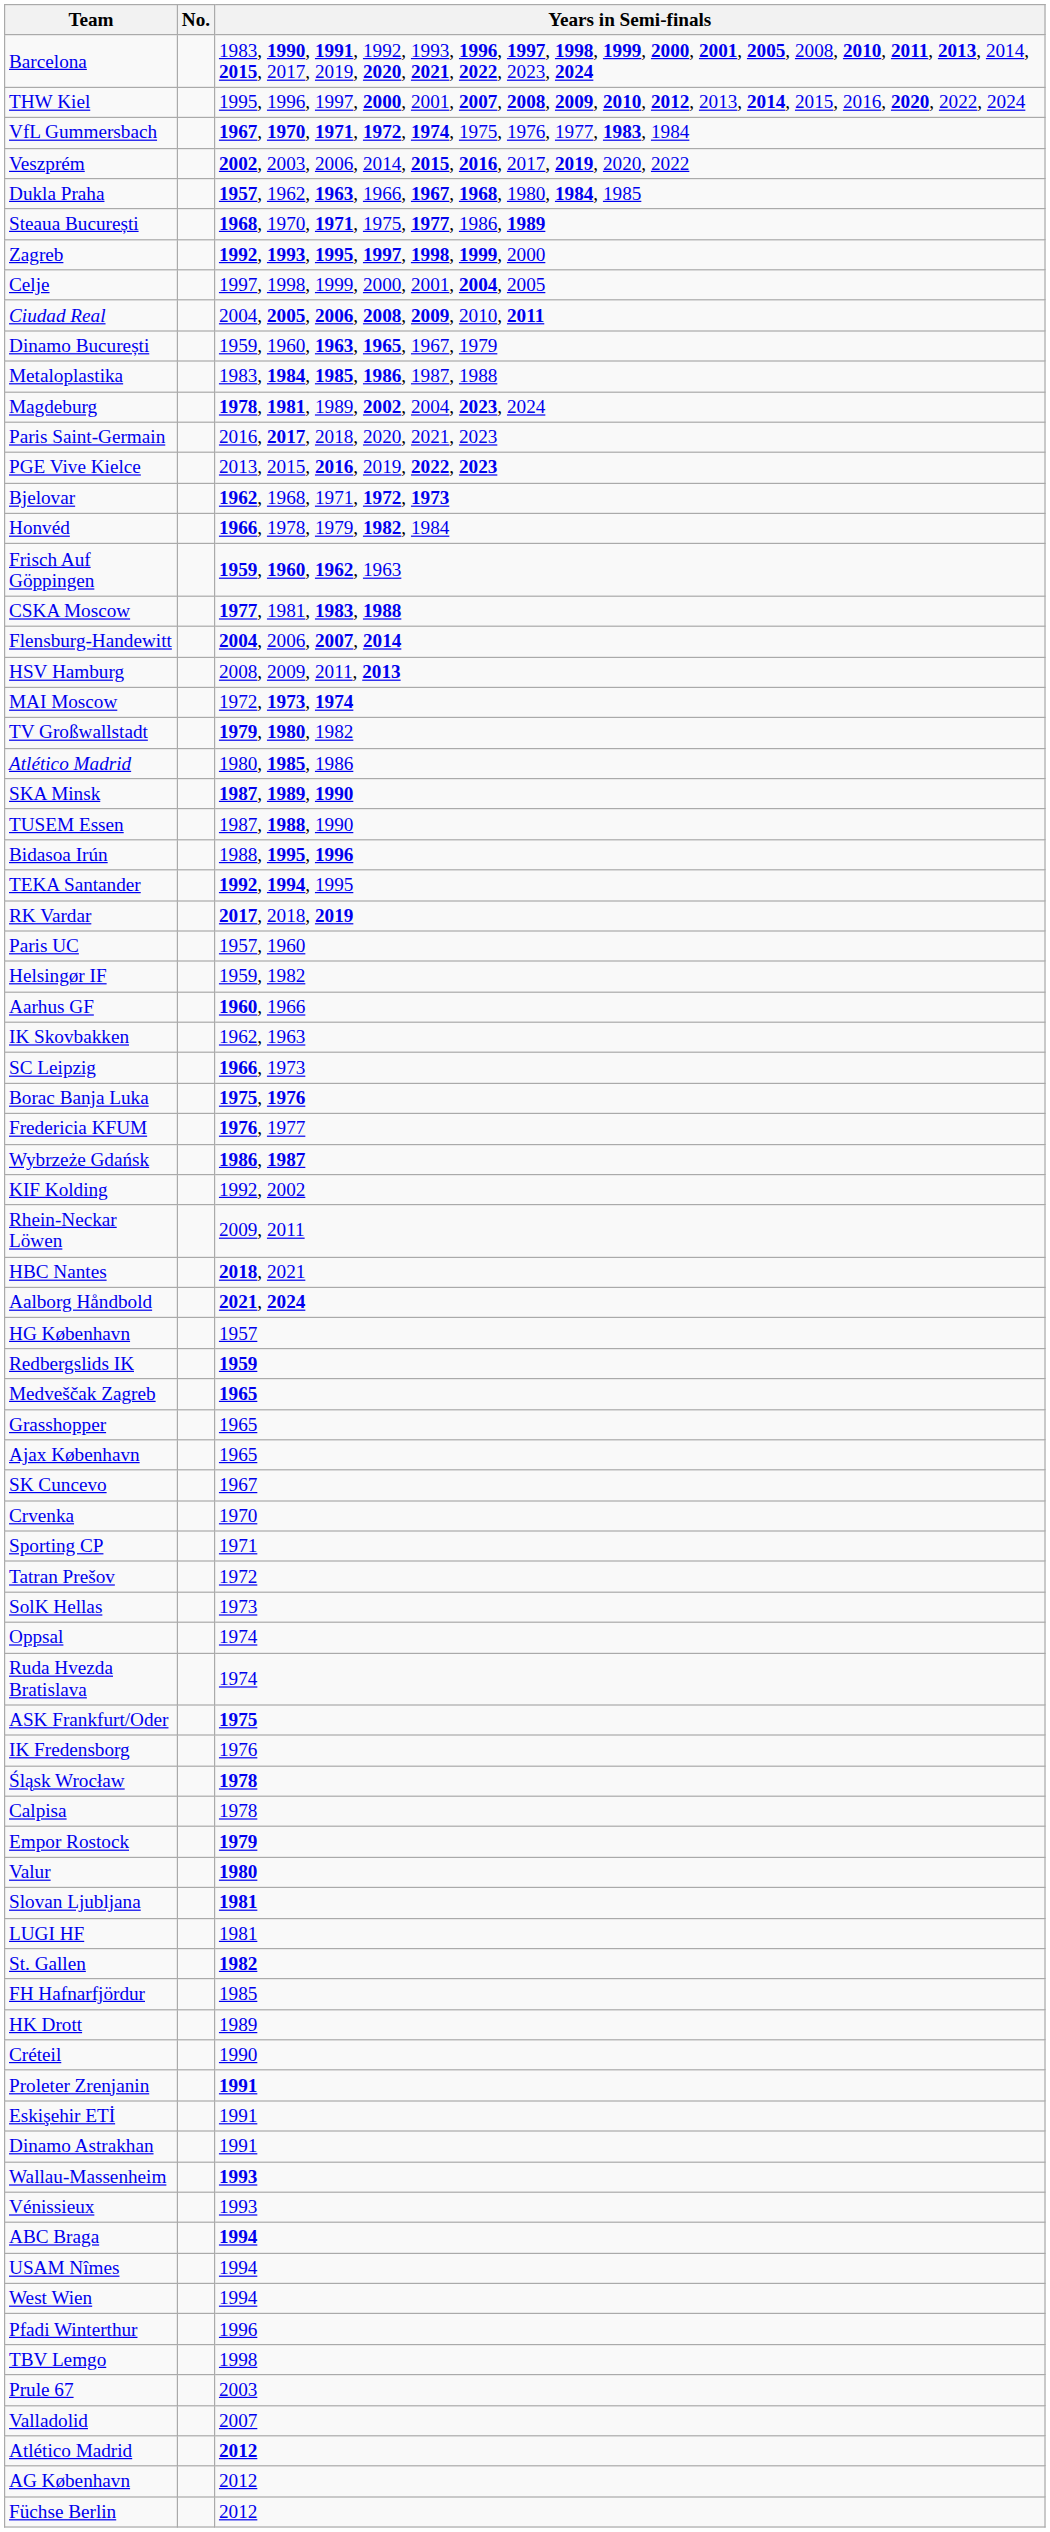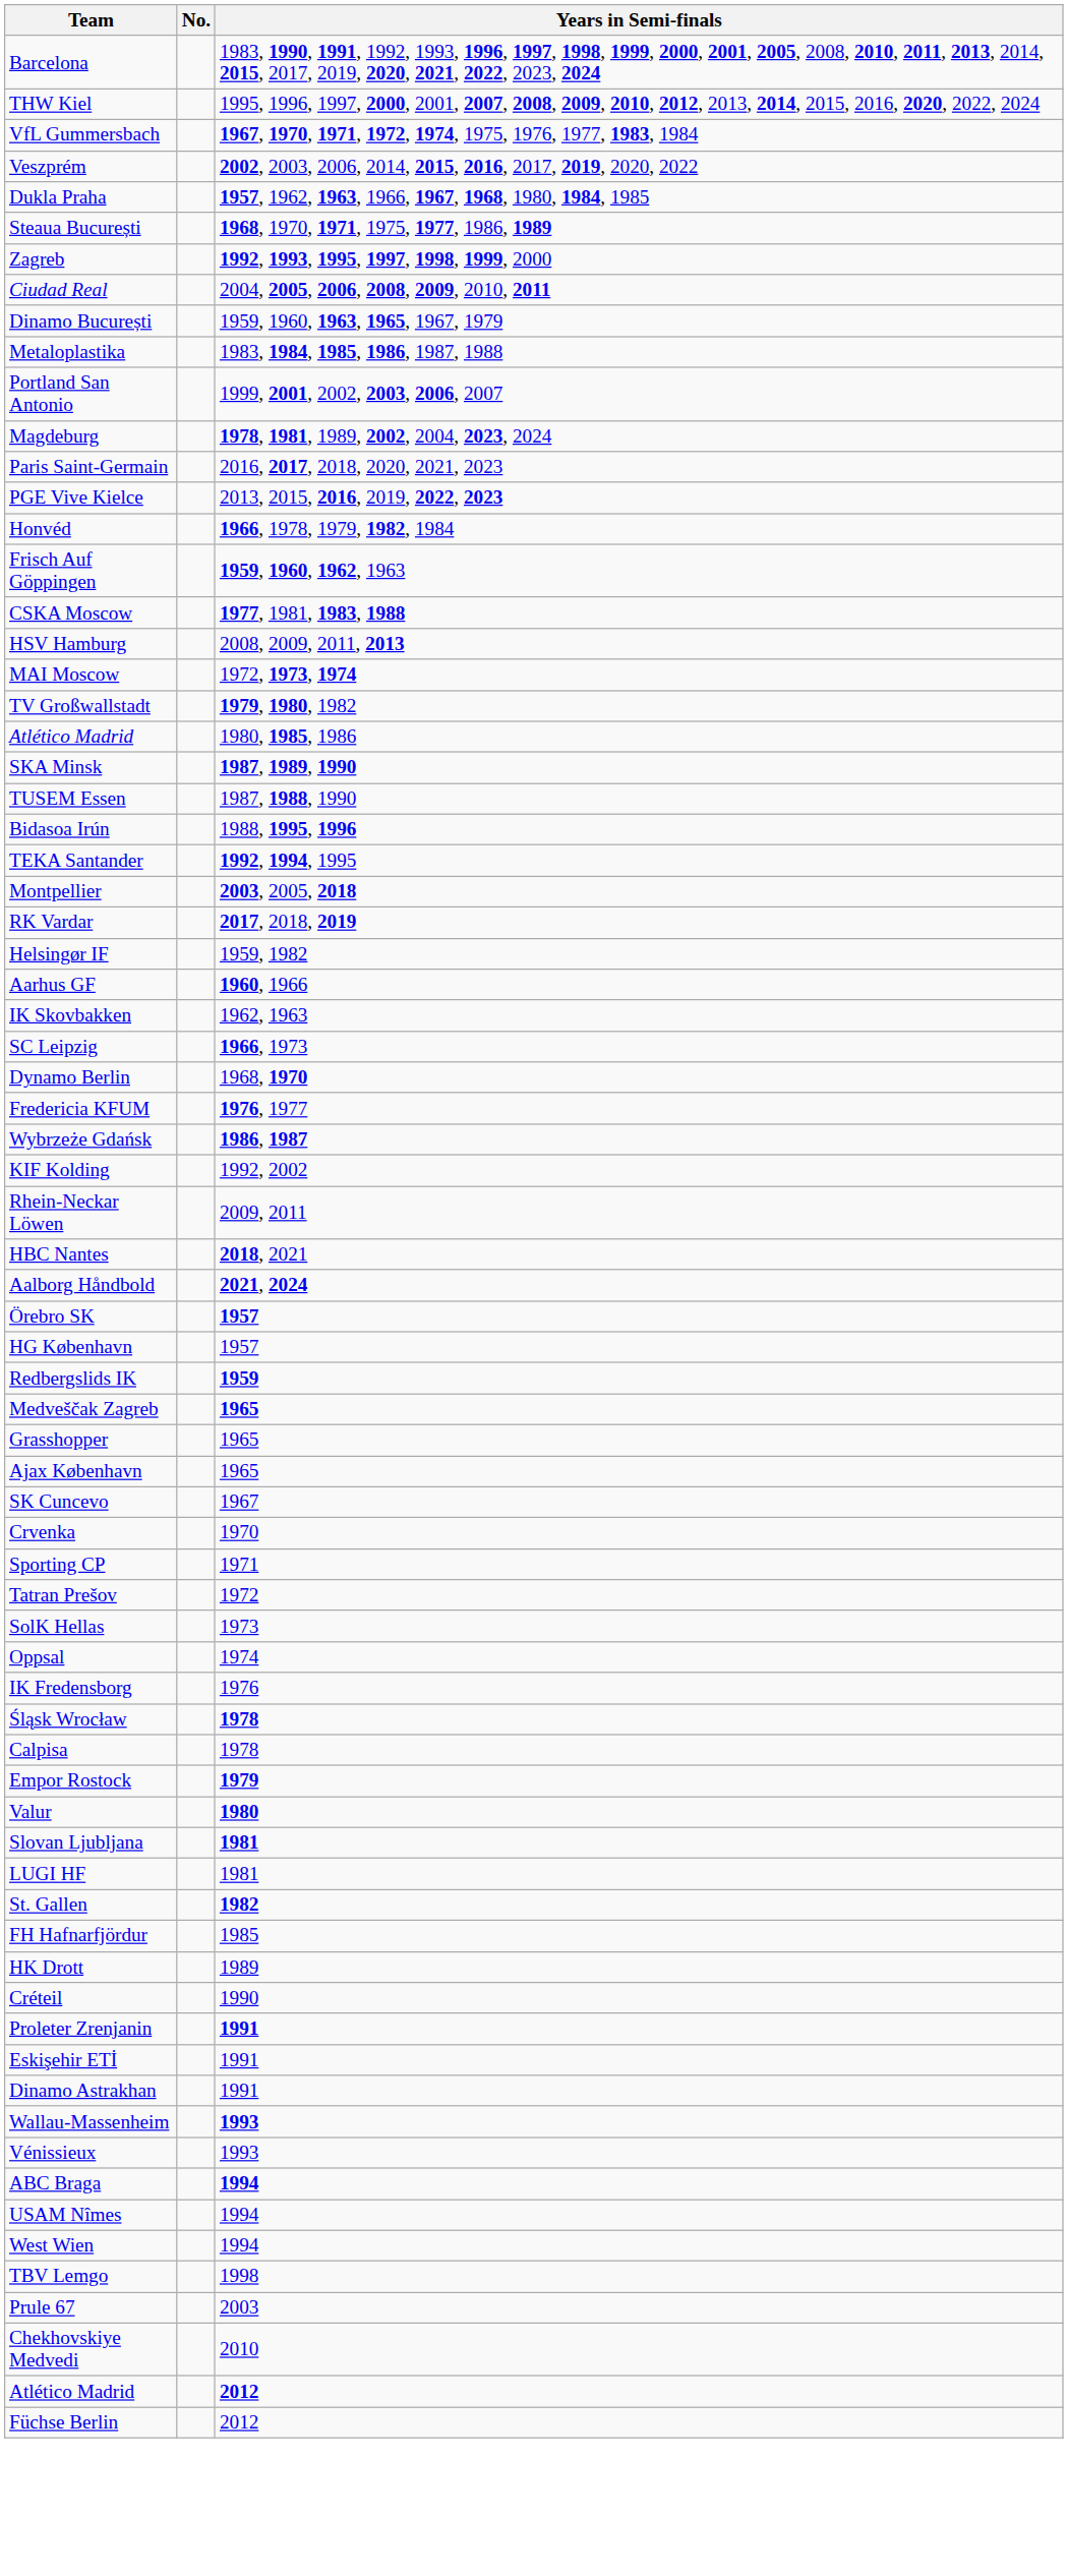 <table class="wikitable sortable">
 <tr>
 <th>Team</th>
 <th>No.</th>
 <th>Years in Semi-finals</th>
 </tr>
 <tr>
 <td> <a href='#'>Barcelona</a></td>
 <td></td>
 <td><a href='#'>1983</a>, <strong><a href='#'>1990</a></strong>, <strong><a href='#'>1991</a></strong>, <a href='#'>1992</a>, <a href='#'>1993</a>, <strong><a href='#'>1996</a></strong>, <strong><a href='#'>1997</a></strong>, <strong><a href='#'>1998</a></strong>, <strong><a href='#'>1999</a></strong>, <strong><a href='#'>2000</a></strong>, <strong><a href='#'>2001</a></strong>, <strong><a href='#'>2005</a></strong>, <a href='#'>2008</a>, <strong><a href='#'>2010</a></strong>, <strong><a href='#'>2011</a></strong>, <strong><a href='#'>2013</a></strong>, <a href='#'>2014</a>, <strong><a href='#'>2015</a></strong>, <a href='#'>2017</a>, <a href='#'>2019</a>, <strong><a href='#'>2020</a></strong>, <strong><a href='#'>2021</a></strong>, <strong><a href='#'>2022</a></strong>, <a href='#'>2023</a>, <strong><a href='#'>2024</a></strong></td>
 </tr>
 <tr>
 <td> <a href='#'>THW Kiel</a></td>
 <td></td>
 <td><a href='#'>1995</a>, <a href='#'>1996</a>, <a href='#'>1997</a>, <strong><a href='#'>2000</a></strong>, <a href='#'>2001</a>, <strong><a href='#'>2007</a></strong>, <strong><a href='#'>2008</a></strong>, <strong><a href='#'>2009</a></strong>, <strong><a href='#'>2010</a></strong>, <strong><a href='#'>2012</a></strong>, <a href='#'>2013</a>, <strong><a href='#'>2014</a></strong>, <a href='#'>2015</a>, <a href='#'>2016</a>, <strong><a href='#'>2020</a></strong>, <a href='#'>2022</a>, <a href='#'>2024</a></td>
 </tr>
 <tr>
 <td> <a href='#'>VfL Gummersbach</a></td>
 <td></td>
 <td><strong><a href='#'>1967</a></strong>, <strong><a href='#'>1970</a></strong>, <strong><a href='#'>1971</a></strong>, <strong><a href='#'>1972</a></strong>, <strong><a href='#'>1974</a></strong>, <a href='#'>1975</a>, <a href='#'>1976</a>, <a href='#'>1977</a>, <strong><a href='#'>1983</a></strong>, <a href='#'>1984</a></td>
 </tr>
 <tr>
 <td> <a href='#'>Veszprém</a></td>
 <td></td>
 <td><strong><a href='#'>2002</a></strong>, <a href='#'>2003</a>, <a href='#'>2006</a>, <a href='#'>2014</a>, <strong><a href='#'>2015</a></strong>, <strong><a href='#'>2016</a></strong>, <a href='#'>2017</a>, <strong><a href='#'>2019</a></strong>, <a href='#'>2020</a>, <a href='#'>2022</a></td>
 </tr>
 <tr>
 <td> <a href='#'>Dukla Praha</a></td>
 <td></td>
 <td><strong><a href='#'>1957</a></strong>, <a href='#'>1962</a>, <strong><a href='#'>1963</a></strong>, <a href='#'>1966</a>, <strong><a href='#'>1967</a></strong>, <strong><a href='#'>1968</a></strong>, <a href='#'>1980</a>, <strong><a href='#'>1984</a></strong>, <a href='#'>1985</a></td>
 </tr>
 <tr>
 <td> <a href='#'>Steaua București</a></td>
 <td></td>
 <td><strong><a href='#'>1968</a></strong>, <a href='#'>1970</a>, <strong><a href='#'>1971</a></strong>, <a href='#'>1975</a>, <strong><a href='#'>1977</a></strong>, <a href='#'>1986</a>, <strong><a href='#'>1989</a></strong></td>
 </tr>
 <tr>
 <td> <a href='#'>Zagreb</a></td>
 <td></td>
 <td><strong><a href='#'>1992</a></strong>, <strong><a href='#'>1993</a></strong>, <strong><a href='#'>1995</a></strong>, <strong><a href='#'>1997</a></strong>, <strong><a href='#'>1998</a></strong>, <strong><a href='#'>1999</a></strong>, <a href='#'>2000</a></td>
 </tr>
 <tr>
-<td> <a href='#'>Celje</a></td>
-<td></td>
-<td><a href='#'>1997</a>, <a href='#'>1998</a>, <a href='#'>1999</a>, <a href='#'>2000</a>, <a href='#'>2001</a>, <strong><a href='#'>2004</a></strong>, <a href='#'>2005</a></td>
-</tr>
-<tr>
 <td> <em><a href='#'>Ciudad Real</a></em></td>
 <td></td>
 <td><a href='#'>2004</a>, <strong><a href='#'>2005</a></strong>, <strong><a href='#'>2006</a></strong>, <strong><a href='#'>2008</a></strong>, <strong><a href='#'>2009</a></strong>, <a href='#'>2010</a>, <strong><a href='#'>2011</a></strong></td>
 </tr>
 <tr>
 <td> <a href='#'>Dinamo București</a></td>
 <td></td>
 <td><a href='#'>1959</a>, <a href='#'>1960</a>, <strong><a href='#'>1963</a></strong>, <strong><a href='#'>1965</a></strong>, <a href='#'>1967</a>, <a href='#'>1979</a></td>
 </tr>
 <tr>
 <td> <a href='#'>Metaloplastika</a></td>
 <td></td>
 <td><a href='#'>1983</a>, <strong><a href='#'>1984</a></strong>, <strong><a href='#'>1985</a></strong>, <strong><a href='#'>1986</a></strong>, <a href='#'>1987</a>, <a href='#'>1988</a></td>
+</tr>
+<tr>
+<td> <a href='#'>Portland San Antonio</a></td>
+<td></td>
+<td><a href='#'>1999</a>, <strong><a href='#'>2001</a></strong>, <a href='#'>2002</a>, <strong><a href='#'>2003</a></strong>, <strong><a href='#'>2006</a></strong>, <a href='#'>2007</a></td>
 </tr>
 <tr>
 <td> <a href='#'>Magdeburg</a></td>
 <td></td>
 <td><strong><a href='#'>1978</a></strong>, <strong><a href='#'>1981</a></strong>, <a href='#'>1989</a>, <strong><a href='#'>2002</a></strong>, <a href='#'>2004</a>, <strong><a href='#'>2023</a></strong>, <a href='#'>2024</a></td>
 </tr>
 <tr>
 <td> <a href='#'>Paris Saint-Germain</a></td>
 <td></td>
 <td><a href='#'>2016</a>, <strong><a href='#'>2017</a></strong>, <a href='#'>2018</a>, <a href='#'>2020</a>, <a href='#'>2021</a>, <a href='#'>2023</a></td>
 </tr>
 <tr>
 <td> <a href='#'>PGE Vive Kielce</a></td>
 <td></td>
 <td><a href='#'>2013</a>, <a href='#'>2015</a>, <strong><a href='#'>2016</a></strong>, <a href='#'>2019</a>, <strong><a href='#'>2022</a></strong>, <strong><a href='#'>2023</a></strong></td>
 </tr>
 <tr>
-<td> <a href='#'>Bjelovar</a></td>
-<td></td>
-<td><strong><a href='#'>1962</a></strong>, <a href='#'>1968</a>, <a href='#'>1971</a>, <strong><a href='#'>1972</a></strong>, <strong><a href='#'>1973</a></strong></td>
-</tr>
-<tr>
 <td> <a href='#'>Honvéd</a></td>
 <td></td>
 <td><strong><a href='#'>1966</a></strong>, <a href='#'>1978</a>, <a href='#'>1979</a>, <strong><a href='#'>1982</a></strong>, <a href='#'>1984</a></td>
 </tr>
 <tr>
 <td> <a href='#'>Frisch Auf Göppingen</a></td>
 <td></td>
 <td><strong><a href='#'>1959</a></strong>, <strong><a href='#'>1960</a></strong>, <strong><a href='#'>1962</a></strong>, <a href='#'>1963</a></td>
 </tr>
 <tr>
 <td> <a href='#'>CSKA Moscow</a></td>
 <td></td>
 <td><strong><a href='#'>1977</a></strong>, <a href='#'>1981</a>, <strong><a href='#'>1983</a></strong>, <strong><a href='#'>1988</a></strong></td>
-</tr>
-<tr>
-<td> <a href='#'>Flensburg-Handewitt</a></td>
-<td></td>
-<td><strong><a href='#'>2004</a></strong>, <a href='#'>2006</a>, <strong><a href='#'>2007</a></strong>, <strong><a href='#'>2014</a></strong></td>
 </tr>
 <tr>
 <td> <a href='#'>HSV Hamburg</a></td>
 <td></td>
 <td><a href='#'>2008</a>, <a href='#'>2009</a>, <a href='#'>2011</a>, <strong><a href='#'>2013</a></strong></td>
 </tr>
 <tr>
 <td> <a href='#'>MAI Moscow</a></td>
 <td></td>
 <td><a href='#'>1972</a>, <strong><a href='#'>1973</a></strong>, <strong><a href='#'>1974</a></strong></td>
 </tr>
 <tr>
 <td> <a href='#'>TV Großwallstadt</a></td>
 <td></td>
 <td><strong><a href='#'>1979</a></strong>, <strong><a href='#'>1980</a></strong>, <a href='#'>1982</a></td>
 </tr>
 <tr>
 <td> <em><a href='#'>Atlético Madrid</a></em></td>
 <td></td>
 <td><a href='#'>1980</a>, <strong><a href='#'>1985</a></strong>, <a href='#'>1986</a></td>
 </tr>
 <tr>
 <td> <a href='#'>SKA Minsk</a></td>
 <td></td>
 <td><strong><a href='#'>1987</a></strong>, <strong><a href='#'>1989</a></strong>, <strong><a href='#'>1990</a></strong></td>
 </tr>
 <tr>
 <td> <a href='#'>TUSEM Essen</a></td>
 <td></td>
 <td><a href='#'>1987</a>, <strong><a href='#'>1988</a></strong>, <a href='#'>1990</a></td>
 </tr>
 <tr>
 <td> <a href='#'>Bidasoa Irún</a></td>
 <td></td>
 <td><a href='#'>1988</a>, <strong><a href='#'>1995</a></strong>, <strong><a href='#'>1996</a></strong></td>
 </tr>
 <tr>
 <td> <a href='#'>TEKA Santander</a></td>
 <td></td>
 <td><strong><a href='#'>1992</a></strong>, <strong><a href='#'>1994</a></strong>, <a href='#'>1995</a></td>
 </tr>
 <tr>
+<td> <a href='#'>Montpellier</a></td>
+<td></td>
+<td><strong><a href='#'>2003</a></strong>, <a href='#'>2005</a>, <strong><a href='#'>2018</a></strong></td>
+</tr>
+<tr>
 <td> <a href='#'>RK Vardar</a></td>
 <td></td>
 <td><strong><a href='#'>2017</a></strong>, <a href='#'>2018</a>, <strong><a href='#'>2019</a></strong></td>
-</tr>
-<tr>
-<td> <a href='#'>Paris UC</a></td>
-<td></td>
-<td><a href='#'>1957</a>, <a href='#'>1960</a></td>
 </tr>
 <tr>
 <td> <a href='#'>Helsingør IF</a></td>
 <td></td>
 <td><a href='#'>1959</a>, <a href='#'>1982</a></td>
 </tr>
 <tr>
 <td> <a href='#'>Aarhus GF</a></td>
 <td></td>
 <td><strong><a href='#'>1960</a></strong>, <a href='#'>1966</a></td>
 </tr>
 <tr>
 <td> <a href='#'>IK Skovbakken</a></td>
 <td></td>
 <td><a href='#'>1962</a>, <a href='#'>1963</a></td>
 </tr>
 <tr>
 <td> <a href='#'>SC Leipzig</a></td>
 <td></td>
 <td><strong><a href='#'>1966</a></strong>, <a href='#'>1973</a></td>
 </tr>
 <tr>
-<td> <a href='#'>Borac Banja Luka</a></td>
+<td> <a href='#'>Dynamo Berlin</a></td>
 <td></td>
-<td><strong><a href='#'>1975</a></strong>, <strong><a href='#'>1976</a></strong></td>
+<td><a href='#'>1968</a>, <strong><a href='#'>1970</a></strong></td>
 </tr>
 <tr>
 <td> <a href='#'>Fredericia KFUM</a></td>
 <td></td>
 <td><strong><a href='#'>1976</a></strong>, <a href='#'>1977</a></td>
 </tr>
 <tr>
 <td> <a href='#'>Wybrzeże Gdańsk</a></td>
 <td></td>
 <td><strong><a href='#'>1986</a></strong>, <strong><a href='#'>1987</a></strong></td>
 </tr>
 <tr>
 <td> <a href='#'>KIF Kolding</a></td>
 <td></td>
 <td><a href='#'>1992</a>, <a href='#'>2002</a></td>
 </tr>
 <tr>
 <td> <a href='#'>Rhein-Neckar Löwen</a></td>
 <td></td>
 <td><a href='#'>2009</a>, <a href='#'>2011</a></td>
 </tr>
 <tr>
 <td> <a href='#'>HBC Nantes</a></td>
 <td></td>
 <td><strong><a href='#'>2018</a></strong>, <a href='#'>2021</a></td>
 </tr>
 <tr>
 <td> <a href='#'>Aalborg Håndbold</a></td>
 <td></td>
 <td><strong><a href='#'>2021</a></strong>, <strong><a href='#'>2024</a></strong></td>
+</tr>
+<tr>
+<td> <a href='#'>Örebro SK</a></td>
+<td></td>
+<td><strong><a href='#'>1957</a></strong></td>
 </tr>
 <tr>
 <td> <a href='#'>HG København</a></td>
 <td></td>
 <td><a href='#'>1957</a></td>
 </tr>
 <tr>
 <td> <a href='#'>Redbergslids IK</a></td>
 <td></td>
 <td><strong><a href='#'>1959</a></strong></td>
 </tr>
 <tr>
 <td> <a href='#'>Medveščak Zagreb</a></td>
 <td></td>
 <td><strong><a href='#'>1965</a></strong></td>
 </tr>
 <tr>
 <td> <a href='#'>Grasshopper</a></td>
 <td></td>
 <td><a href='#'>1965</a></td>
 </tr>
 <tr>
 <td> <a href='#'>Ajax København</a></td>
 <td></td>
 <td><a href='#'>1965</a></td>
 </tr>
 <tr>
 <td> <a href='#'>SK Cuncevo</a></td>
 <td></td>
 <td><a href='#'>1967</a></td>
 </tr>
 <tr>
 <td> <a href='#'>Crvenka</a></td>
 <td></td>
 <td><a href='#'>1970</a></td>
 </tr>
 <tr>
 <td> <a href='#'>Sporting CP</a></td>
 <td></td>
 <td><a href='#'>1971</a></td>
 </tr>
 <tr>
 <td> <a href='#'>Tatran Prešov</a></td>
 <td></td>
 <td><a href='#'>1972</a></td>
 </tr>
 <tr>
 <td> <a href='#'>SolK Hellas</a></td>
 <td></td>
 <td><a href='#'>1973</a></td>
 </tr>
 <tr>
 <td> <a href='#'>Oppsal</a></td>
 <td></td>
 <td><a href='#'>1974</a></td>
-</tr>
-<tr>
-<td> <a href='#'>Ruda Hvezda Bratislava</a></td>
-<td></td>
-<td><a href='#'>1974</a></td>
-</tr>
-<tr>
-<td> <a href='#'>ASK Frankfurt/Oder</a></td>
-<td></td>
-<td><strong><a href='#'>1975</a></strong></td>
 </tr>
 <tr>
 <td> <a href='#'>IK Fredensborg</a></td>
 <td></td>
 <td><a href='#'>1976</a></td>
 </tr>
 <tr>
 <td> <a href='#'>Śląsk Wrocław</a></td>
 <td></td>
 <td><strong><a href='#'>1978</a></strong></td>
 </tr>
 <tr>
 <td> <a href='#'>Calpisa</a></td>
 <td></td>
 <td><a href='#'>1978</a></td>
 </tr>
 <tr>
 <td> <a href='#'>Empor Rostock</a></td>
 <td></td>
 <td><strong><a href='#'>1979</a></strong></td>
 </tr>
 <tr>
 <td> <a href='#'>Valur</a></td>
 <td></td>
 <td><strong><a href='#'>1980</a></strong></td>
 </tr>
 <tr>
 <td> <a href='#'>Slovan Ljubljana</a></td>
 <td></td>
 <td><strong><a href='#'>1981</a></strong></td>
 </tr>
 <tr>
 <td> <a href='#'>LUGI HF</a></td>
 <td></td>
 <td><a href='#'>1981</a></td>
 </tr>
 <tr>
 <td> <a href='#'>St. Gallen</a></td>
 <td></td>
 <td><strong><a href='#'>1982</a></strong></td>
 </tr>
 <tr>
 <td> <a href='#'>FH Hafnarfjördur</a></td>
 <td></td>
 <td><a href='#'>1985</a></td>
 </tr>
 <tr>
 <td> <a href='#'>HK Drott</a></td>
 <td></td>
 <td><a href='#'>1989</a></td>
 </tr>
 <tr>
 <td> <a href='#'>Créteil</a></td>
 <td></td>
 <td><a href='#'>1990</a></td>
 </tr>
 <tr>
 <td> <a href='#'>Proleter Zrenjanin</a></td>
 <td></td>
 <td><strong><a href='#'>1991</a></strong></td>
 </tr>
 <tr>
 <td> <a href='#'>Eskişehir ETİ</a></td>
 <td></td>
 <td><a href='#'>1991</a></td>
 </tr>
 <tr>
 <td> <a href='#'>Dinamo Astrakhan</a></td>
 <td></td>
 <td><a href='#'>1991</a></td>
 </tr>
 <tr>
 <td> <a href='#'>Wallau-Massenheim</a></td>
 <td></td>
 <td><strong><a href='#'>1993</a></strong></td>
 </tr>
 <tr>
 <td> <a href='#'>Vénissieux</a></td>
 <td></td>
 <td><a href='#'>1993</a></td>
 </tr>
 <tr>
 <td> <a href='#'>ABC Braga</a></td>
 <td></td>
 <td><strong><a href='#'>1994</a></strong></td>
 </tr>
 <tr>
 <td> <a href='#'>USAM Nîmes</a></td>
 <td></td>
 <td><a href='#'>1994</a></td>
 </tr>
 <tr>
 <td> <a href='#'>West Wien</a></td>
 <td></td>
 <td><a href='#'>1994</a></td>
 </tr>
 <tr>
-<td> <a href='#'>Pfadi Winterthur</a></td>
-<td></td>
-<td><a href='#'>1996</a></td>
-</tr>
-<tr>
 <td> <a href='#'>TBV Lemgo</a></td>
 <td></td>
 <td><a href='#'>1998</a></td>
 </tr>
 <tr>
 <td> <a href='#'>Prule 67</a></td>
 <td></td>
 <td><a href='#'>2003</a></td>
 </tr>
 <tr>
-<td> <a href='#'>Valladolid</a></td>
+<td> <a href='#'>Chekhovskiye Medvedi</a></td>
 <td></td>
-<td><a href='#'>2007</a></td>
+<td><a href='#'>2010</a></td>
 </tr>
 <tr>
 <td> <a href='#'>Atlético Madrid</a></td>
 <td></td>
 <td><strong><a href='#'>2012</a></strong></td>
 </tr>
 <tr>
-<td> <a href='#'>AG København</a></td>
-<td></td>
-<td><a href='#'>2012</a></td>
-</tr>
-<tr>
 <td> <a href='#'>Füchse Berlin</a></td>
 <td></td>
 <td><a href='#'>2012</a></td>
 </tr>
 </table>
